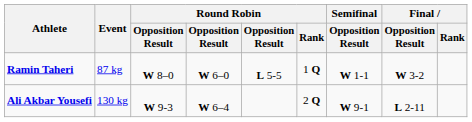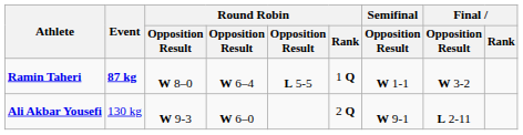 <table class=wikitable style=font-size:90%;text-align:center>
 <tr>
 <th rowspan=2>Athlete</th>
 <th rowspan=2>Event</th>
 <th colspan=4>Round Robin</th>
 <th>Semifinal</th>
 <th colspan=2>Final / </th>
 </tr>
 <tr style=font-size:95%>
 <th>Opposition<br>Result</th>
 <th>Opposition<br>Result</th>
 <th>Opposition<br>Result</th>
 <th>Rank</th>
 <th>Opposition<br>Result</th>
 <th>Opposition<br>Result</th>
 <th>Rank</th>
 </tr>
 <tr>
 <td align=left><strong><a href='#'>Ramin Taheri</a></strong></td>
-<td align=left><a href='#'>87 kg</a></td>
+<td align=left><strong><a href='#'>87 kg</a></strong></td>
 <td><br><strong>W</strong> 8–0</td>
-<td><br><strong>W</strong> 6–0</td>
+<td><br><strong>W</strong> 6–4</td>
 <td><br><strong>L</strong> 5-5</td>
 <td>1 <strong>Q</strong></td>
 <td><br><strong>W</strong> 1-1</td>
 <td><br><strong>W</strong> 3-2</td>
 <td></td>
 </tr>
 <tr>
 <td align=left><strong><a href='#'>Ali Akbar Yousefi</a></strong></td>
 <td align=left><a href='#'>130 kg</a></td>
 <td><br><strong>W</strong> 9-3</td>
-<td><br><strong>W</strong> 6–4</td>
+<td><br><strong>W</strong> 6–0</td>
 <td></td>
 <td>2 <strong>Q</strong></td>
 <td><br><strong>W</strong> 9-1</td>
 <td><br><strong>L</strong> 2-11</td>
 <td></td>
 </tr>
 </table>
